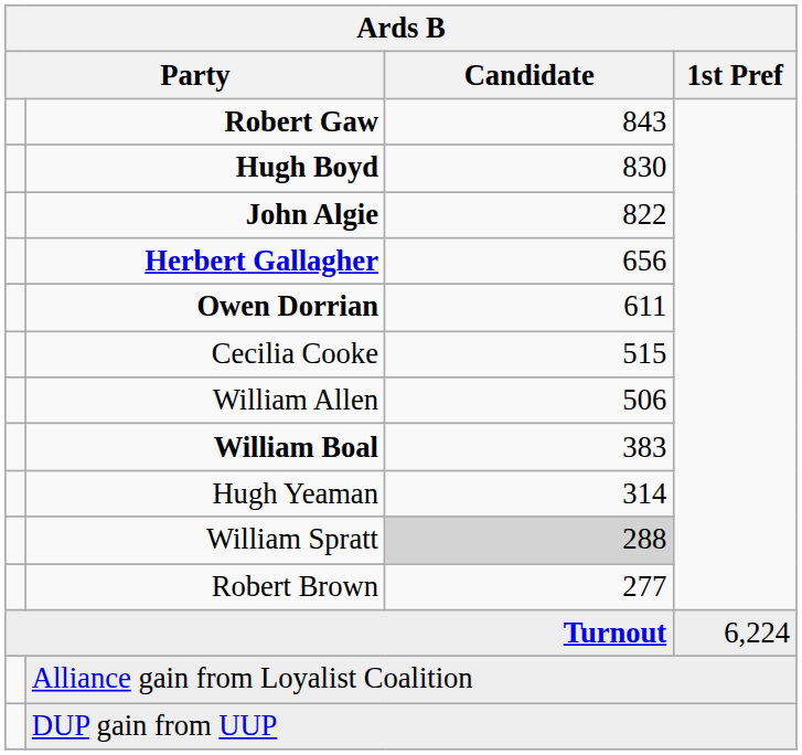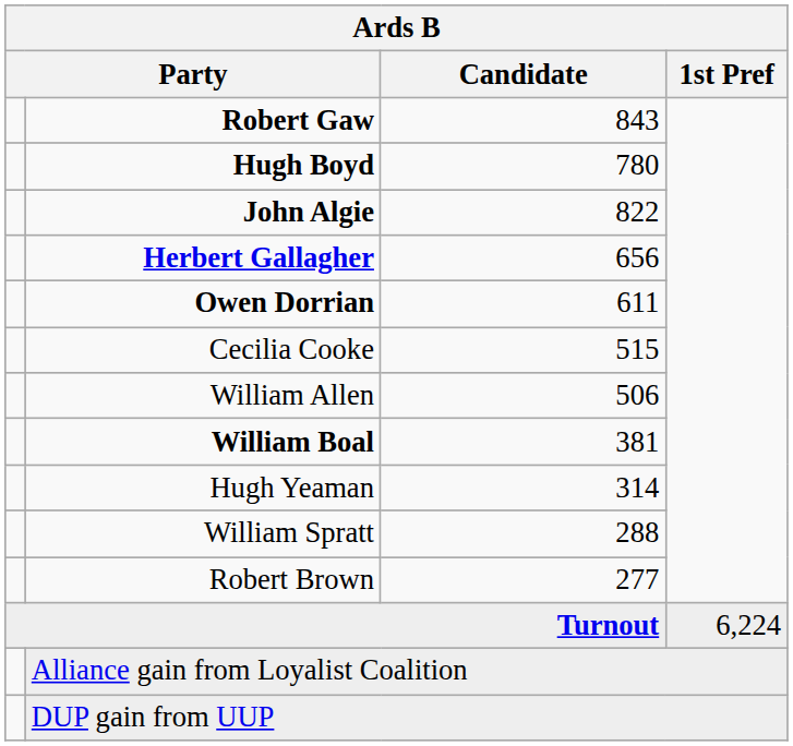 <table class="wikitable">
 <tr>
 <th colspan="4" align="center">Ards B</th>
 </tr>
 <tr>
 <th colspan="2" align="center" width=200>Party</th>
 <th width=150>Candidate</th>
 <th width=60>1st Pref</th>
 </tr>
 <tr>
 <td></td>
 <td align="right"><strong>Robert Gaw</strong></td>
 <td align="right">843</td>
 </tr>
 <tr>
 <td></td>
 <td align="right"><strong>Hugh Boyd</strong></td>
-<td align="right">830</td>
+<td align="right">780</td>
 </tr>
 <tr>
 <td></td>
 <td align="right"><strong>John Algie</strong></td>
 <td align="right">822</td>
 </tr>
 <tr>
 <td></td>
 <td align="right"><strong><a href='#'>Herbert Gallagher</a></strong></td>
 <td align="right">656</td>
 </tr>
 <tr>
 <td></td>
 <td align="right"><strong>Owen Dorrian</strong></td>
 <td align="right">611</td>
 </tr>
 <tr>
 <td></td>
 <td align="right">Cecilia Cooke</td>
 <td align="right">515</td>
 </tr>
 <tr>
 <td></td>
 <td align="right">William Allen</td>
 <td align="right">506</td>
 </tr>
 <tr>
 <td></td>
 <td align="right"><strong>William Boal</strong></td>
-<td align="right">383</td>
+<td align="right">381</td>
 </tr>
 <tr>
 <td></td>
 <td align="right">Hugh Yeaman</td>
 <td align="right">314</td>
 </tr>
 <tr>
 <td></td>
 <td align="right">William Spratt</td>
-<td align="right" style="background: lightgrey;">288</td>
+<td align="right">288</td>
 </tr>
 <tr>
 <td></td>
 <td align="right">Robert Brown</td>
 <td align="right">277</td>
 </tr>
 <tr bgcolor="EEEEEE">
 <td colspan=3 align="right"><strong><a href='#'>Turnout</a></strong></td>
 <td align="right">6,224</td>
 </tr>
 <tr>
 <td bgcolor=></td>
 <td colspan=3 bgcolor="EEEEEE"><a href='#'>Alliance</a> gain from Loyalist Coalition</td>
 </tr>
 <tr>
 <td bgcolor=></td>
 <td colspan=3 bgcolor="EEEEEE"><a href='#'>DUP</a> gain from <a href='#'>UUP</a></td>
 </tr>
 </table>
